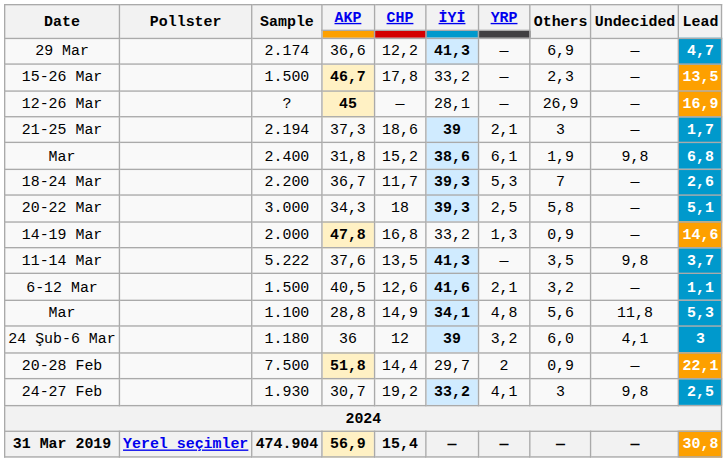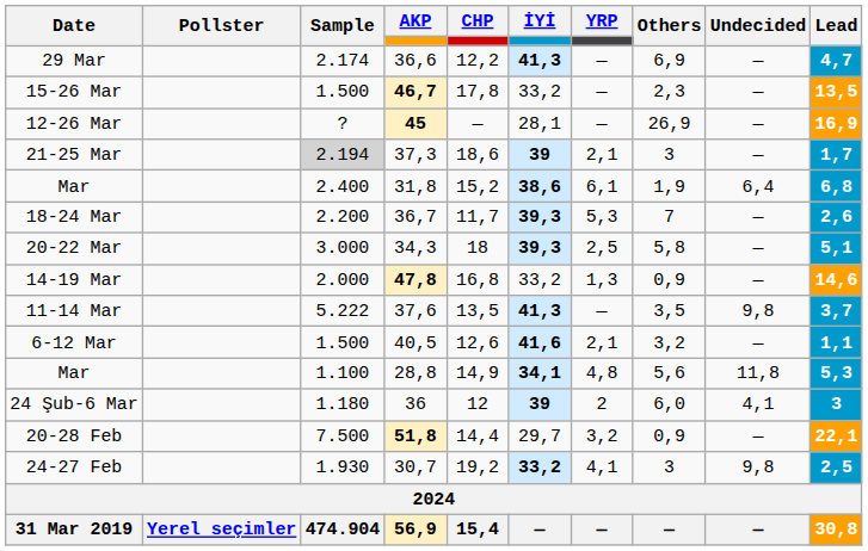 <table class="wikitable mw-collapsible" style="text-align:center; font-size:85%; line-height:14px;">
 <tr>
 <th rowspan="2">Date</th>
 <th rowspan="2">Pollster</th>
 <th rowspan="2">Sample</th>
 <th style="width:3em;"><a href='#'>AKP</a></th>
 <th style="width:3em;"><a href='#'>CHP</a></th>
 <th style="width:3em;"><a href='#'>İYİ</a></th>
 <th style="width:3em;"><a href='#'>YRP</a></th>
 <th rowspan="2">Others</th>
 <th rowspan="2">Undecided</th>
 <th rowspan="2">Lead</th>
 </tr>
 <tr>
 <th style="background:#fda000;"></th>
 <th style="background:#d40000;"></th>
 <th style="background:#0099cc;"></th>
 <th style="background:#414042;"></th>
 </tr>
 <tr>
 <td>29 Mar</td>
 <td></td>
 <td>2.174</td>
 <td>36,6</td>
 <td>12,2</td>
 <td style="background: #D0EBFF"><strong>41,3</strong></td>
 <td>—</td>
 <td>6,9</td>
 <td>—</td>
 <th style="background:#0099cc; color:white;">4,7</th>
 </tr>
 <tr>
 <td>15-26 Mar</td>
 <td></td>
 <td>1.500</td>
 <td style="background:#FFF1C4"><strong>46,7</strong></td>
 <td>17,8</td>
 <td>33,2</td>
 <td>—</td>
 <td>2,3</td>
 <td>—</td>
 <th style="background:#fda000; color:white;">13,5</th>
 </tr>
 <tr>
 <td>12-26 Mar</td>
 <td></td>
 <td>?</td>
 <td style="background:#FFF1C4"><strong>45</strong></td>
 <td>—</td>
 <td>28,1</td>
 <td>—</td>
 <td>26,9</td>
 <td>—</td>
 <th style="background:#fda000; color:white;">16,9</th>
 </tr>
 <tr>
 <td>21-25 Mar</td>
 <td></td>
-<td>2.194</td>
+<td style="background: lightgrey;">2.194</td>
 <td>37,3</td>
 <td>18,6</td>
 <td style="background: #D0EBFF"><strong>39</strong></td>
 <td>2,1</td>
 <td>3</td>
 <td>—</td>
 <th style="background:#0099cc; color:white;">1,7</th>
 </tr>
 <tr>
 <td>Mar</td>
 <td></td>
 <td>2.400</td>
 <td>31,8</td>
 <td>15,2</td>
 <td style="background: #D0EBFF"><strong>38,6</strong></td>
 <td>6,1</td>
 <td>1,9</td>
-<td>9,8</td>
+<td>6,4</td>
 <th style="background:#0099cc; color:white;">6,8</th>
 </tr>
 <tr>
 <td>18-24 Mar</td>
 <td></td>
 <td>2.200</td>
 <td>36,7</td>
 <td>11,7</td>
 <td style="background: #D0EBFF"><strong>39,3</strong></td>
 <td>5,3</td>
 <td>7</td>
 <td>—</td>
 <th style="background:#0099cc; color:white;">2,6</th>
 </tr>
 <tr>
 <td>20-22 Mar</td>
 <td></td>
 <td>3.000</td>
 <td>34,3</td>
 <td>18</td>
 <td style="background: #D0EBFF"><strong>39,3</strong></td>
 <td>2,5</td>
 <td>5,8</td>
 <td>—</td>
 <th style="background:#0099cc; color:white;">5,1</th>
 </tr>
 <tr>
 <td>14-19 Mar</td>
 <td></td>
 <td>2.000</td>
 <td style="background:#FFF1C4"><strong>47,8</strong></td>
 <td>16,8</td>
 <td>33,2</td>
 <td>1,3</td>
 <td>0,9</td>
 <td>—</td>
 <th style="background:#fda000; color:white;">14,6</th>
 </tr>
 <tr>
 <td>11-14 Mar</td>
 <td></td>
 <td>5.222</td>
 <td>37,6</td>
 <td>13,5</td>
 <td style="background: #D0EBFF"><strong>41,3</strong></td>
 <td>—</td>
 <td>3,5</td>
 <td>9,8</td>
 <th style="background:#0099cc; color:white;"><strong>3,7</strong></th>
 </tr>
 <tr>
 <td>6-12 Mar</td>
 <td></td>
 <td>1.500</td>
 <td>40,5</td>
 <td>12,6</td>
 <td style="background: #D0EBFF"><strong>41,6</strong></td>
 <td>2,1</td>
 <td>3,2</td>
 <td>—</td>
 <th style="background:#0099cc; color:white;">1,1</th>
 </tr>
 <tr>
 <td>Mar</td>
 <td></td>
 <td>1.100</td>
 <td>28,8</td>
 <td>14,9</td>
 <td style="background: #D0EBFF"><strong>34,1</strong></td>
 <td>4,8</td>
 <td>5,6</td>
 <td>11,8</td>
 <th style="background:#0099cc; color:white;">5,3</th>
 </tr>
 <tr>
 <td>24 Şub-6 Mar</td>
 <td></td>
 <td>1.180</td>
 <td>36</td>
 <td>12</td>
 <td style="background: #D0EBFF"><strong>39</strong></td>
-<td>3,2</td>
+<td>2</td>
 <td>6,0</td>
 <td>4,1</td>
 <th style="background:#0099cc; color:white;">3</th>
 </tr>
 <tr>
 <td>20-28 Feb</td>
 <td></td>
 <td>7.500</td>
 <td style="background:#FFF1C4"><strong>51,8</strong></td>
 <td>14,4</td>
 <td>29,7</td>
-<td>2</td>
+<td>3,2</td>
 <td>0,9</td>
 <td>—</td>
 <th style="background:#fda000; color:white">22,1</th>
 </tr>
 <tr>
 <td>24-27 Feb</td>
 <td></td>
 <td>1.930</td>
 <td>30,7</td>
 <td>19,2</td>
 <td style="background: #D0EBFF"><strong>33,2</strong></td>
 <td>4,1</td>
 <td>3</td>
 <td>9,8</td>
 <th style="background:#0099cc; color:white;">2,5</th>
 </tr>
 <tr>
 <th colspan="10">2024</th>
 </tr>
 <tr>
 <th>31 Mar 2019</th>
 <th><a href='#'>Yerel seçimler</a></th>
 <th>474.904</th>
 <th style="background:#FFF1C4"><strong>56,9</strong></th>
 <th>15,4</th>
 <th>—</th>
 <th>—</th>
 <th>—</th>
 <th>—</th>
 <th style="background:#fda000; color:white;">30,8</th>
 </tr>
 </table>
